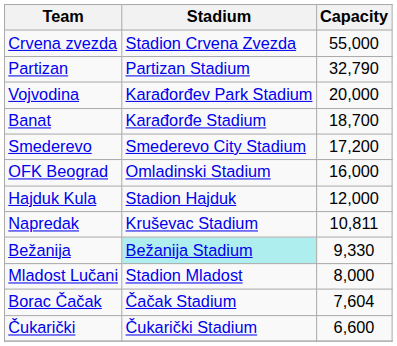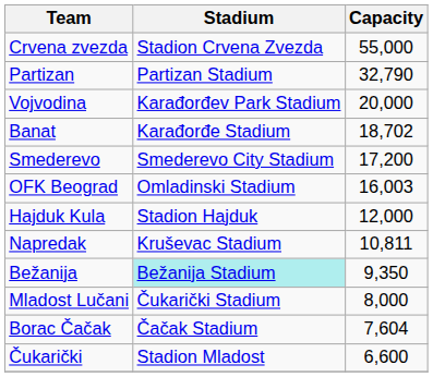 <table class="wikitable sortable">
 <tr>
 <th>Team</th>
 <th>Stadium</th>
 <th>Capacity</th>
 </tr>
 <tr>
 <td><a href='#'>Crvena zvezda</a></td>
 <td><a href='#'>Stadion Crvena Zvezda</a></td>
 <td align="center">55,000</td>
 </tr>
 <tr>
 <td><a href='#'>Partizan</a></td>
 <td><a href='#'>Partizan Stadium</a></td>
 <td align="center">32,790</td>
 </tr>
 <tr>
 <td><a href='#'>Vojvodina</a></td>
 <td><a href='#'>Karađorđev Park Stadium</a></td>
 <td align="center">20,000</td>
 </tr>
 <tr>
 <td><a href='#'>Banat</a></td>
 <td><a href='#'>Karađorđe Stadium</a></td>
-<td align="center">18,700</td>
+<td align="center">18,702</td>
 </tr>
 <tr>
 <td><a href='#'>Smederevo</a></td>
 <td><a href='#'>Smederevo City Stadium</a></td>
 <td align="center">17,200</td>
 </tr>
 <tr>
 <td><a href='#'>OFK Beograd</a></td>
 <td><a href='#'>Omladinski Stadium</a></td>
-<td align="center">16,000</td>
+<td align="center">16,003</td>
 </tr>
 <tr>
 <td><a href='#'>Hajduk Kula</a></td>
 <td><a href='#'>Stadion Hajduk</a></td>
 <td align="center">12,000</td>
 </tr>
 <tr>
 <td><a href='#'>Napredak</a></td>
 <td><a href='#'>Kruševac Stadium</a></td>
 <td align="center">10,811</td>
 </tr>
 <tr>
 <td><a href='#'>Bežanija</a></td>
 <td style="background: paleturquoise;"><a href='#'>Bežanija Stadium</a></td>
-<td align="center">9,330</td>
+<td align="center">9,350</td>
 </tr>
 <tr>
 <td><a href='#'>Mladost Lučani</a></td>
-<td><a href='#'>Stadion Mladost</a></td>
+<td><a href='#'>Čukarički Stadium</a></td>
 <td align="center">8,000</td>
 </tr>
 <tr>
 <td><a href='#'>Borac Čačak</a></td>
 <td><a href='#'>Čačak Stadium</a></td>
 <td align="center">7,604</td>
 </tr>
 <tr>
 <td><a href='#'>Čukarički</a></td>
-<td><a href='#'>Čukarički Stadium</a></td>
+<td><a href='#'>Stadion Mladost</a></td>
 <td align="center">6,600</td>
 </tr>
 <tr>
 </tr>
 </table>
